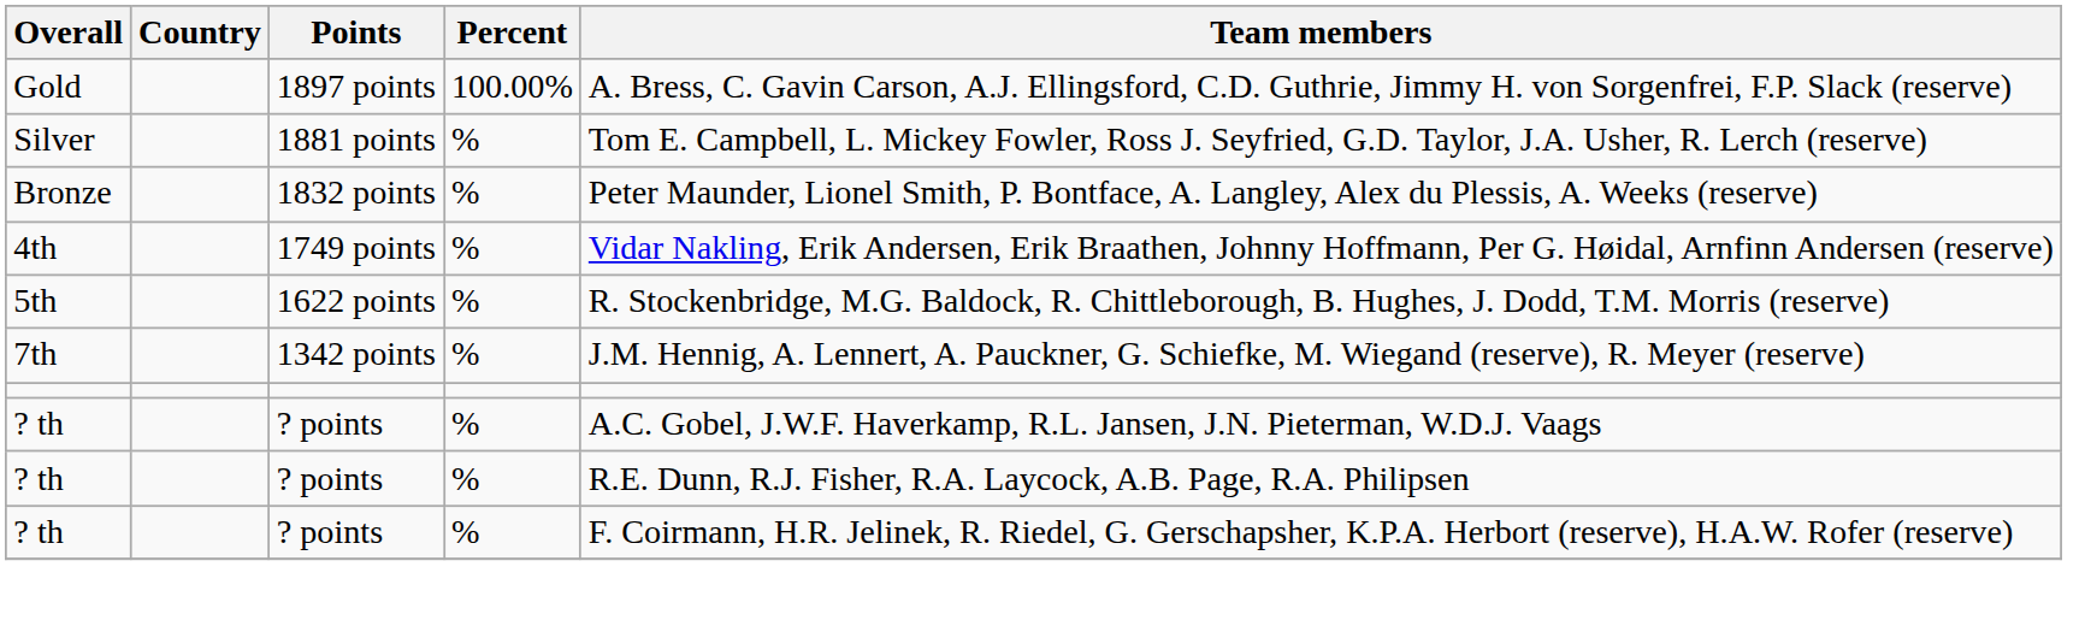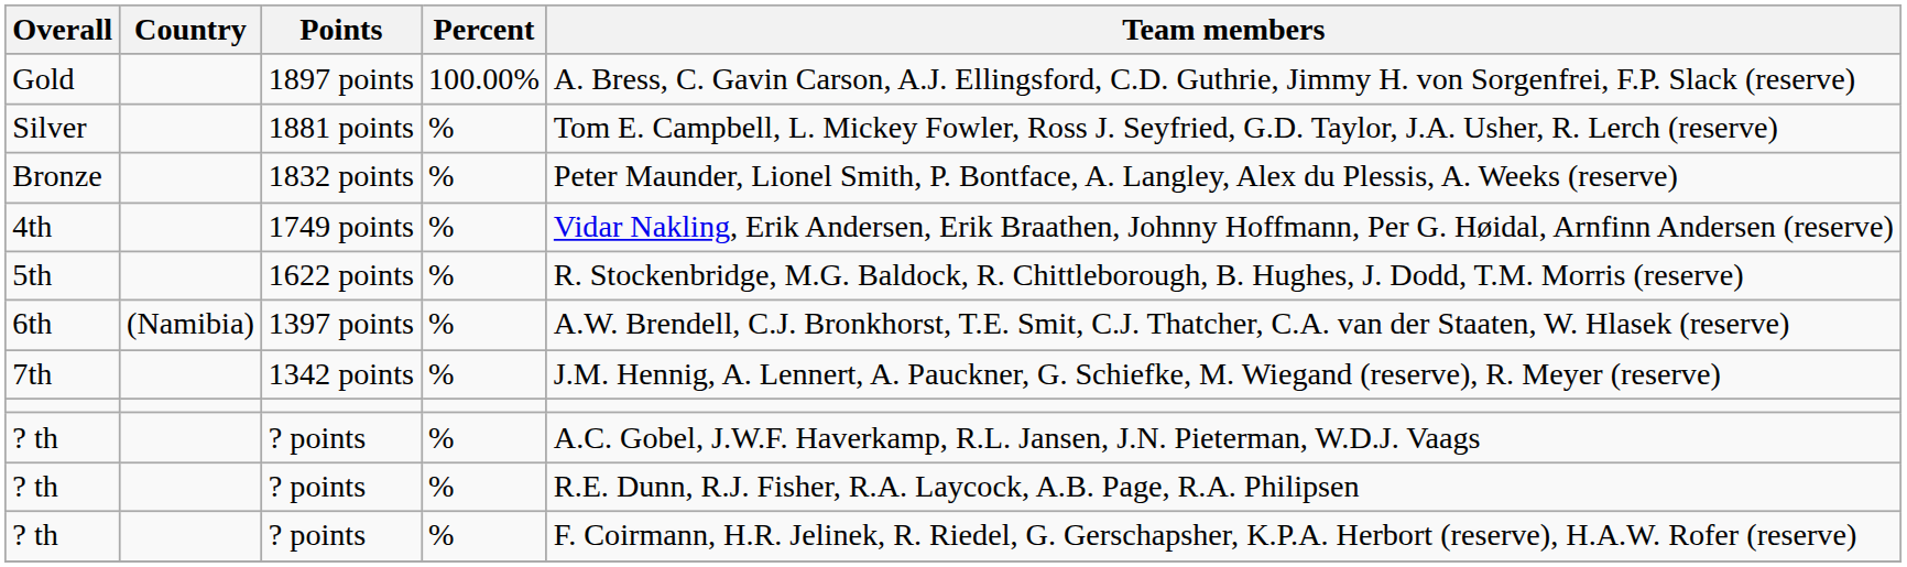 <table class="wikitable sortable" style="text-align: left;">
 <tr>
 <th>Overall</th>
 <th>Country</th>
 <th>Points</th>
 <th>Percent</th>
 <th>Team members</th>
 </tr>
 <tr>
 <td> Gold</td>
 <td></td>
 <td>1897 points</td>
 <td>100.00%</td>
 <td>A. Bress, C. Gavin Carson, A.J. Ellingsford, C.D. Guthrie, Jimmy H. von Sorgenfrei, F.P. Slack (reserve)</td>
 </tr>
 <tr>
 <td> Silver</td>
 <td></td>
 <td>1881 points</td>
 <td>%</td>
 <td>Tom E. Campbell, L. Mickey Fowler, Ross J. Seyfried, G.D. Taylor, J.A. Usher, R. Lerch (reserve)</td>
 </tr>
 <tr>
 <td> Bronze</td>
 <td></td>
 <td>1832 points</td>
 <td>%</td>
 <td>Peter Maunder, Lionel Smith, P. Bontface, A. Langley, Alex du Plessis, A. Weeks (reserve)</td>
 </tr>
 <tr>
 <td>4th</td>
 <td></td>
 <td>1749 points</td>
 <td>%</td>
 <td><a href='#'>Vidar Nakling</a>, Erik Andersen, Erik Braathen, Johnny Hoffmann, Per G. Høidal, Arnfinn Andersen (reserve)</td>
 </tr>
 <tr>
 <td>5th</td>
 <td></td>
 <td>1622 points</td>
 <td>%</td>
 <td>R. Stockenbridge, M.G. Baldock, R. Chittleborough, B. Hughes, J. Dodd, T.M. Morris (reserve)</td>
 </tr>
 <tr>
+<td>6th</td>
+<td> (Namibia)</td>
+<td>1397 points</td>
+<td>%</td>
+<td>A.W. Brendell, C.J. Bronkhorst, T.E. Smit, C.J. Thatcher, C.A. van der Staaten, W. Hlasek (reserve)</td>
+</tr>
+<tr>
 <td>7th</td>
 <td></td>
 <td>1342 points</td>
 <td>%</td>
 <td>J.M. Hennig, A. Lennert, A. Pauckner, G. Schiefke, M. Wiegand (reserve), R. Meyer (reserve)</td>
 </tr>
 <tr>
 <td></td>
 <td></td>
 <td></td>
 <td></td>
 <td></td>
 </tr>
 <tr>
 <td>? th</td>
 <td></td>
 <td>? points</td>
 <td>%</td>
 <td>A.C. Gobel, J.W.F. Haverkamp, R.L. Jansen, J.N. Pieterman, W.D.J. Vaags</td>
 </tr>
 <tr>
 <td>? th</td>
 <td></td>
 <td>? points</td>
 <td>%</td>
 <td>R.E. Dunn, R.J. Fisher, R.A. Laycock, A.B. Page, R.A. Philipsen</td>
 </tr>
 <tr>
 <td>? th</td>
 <td></td>
 <td>? points</td>
 <td>%</td>
 <td>F. Coirmann, H.R. Jelinek, R. Riedel, G. Gerschapsher, K.P.A. Herbort (reserve), H.A.W. Rofer (reserve)</td>
 </tr>
 <tr>
 </tr>
 </table>
